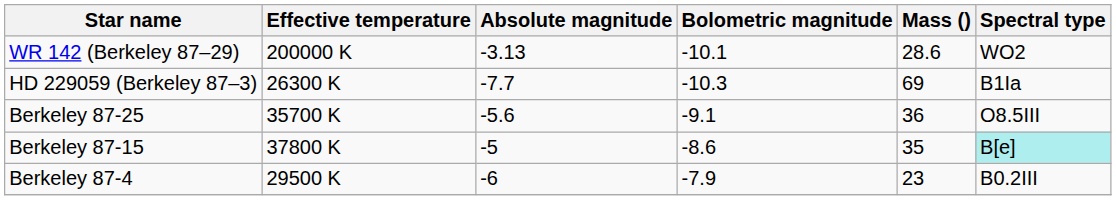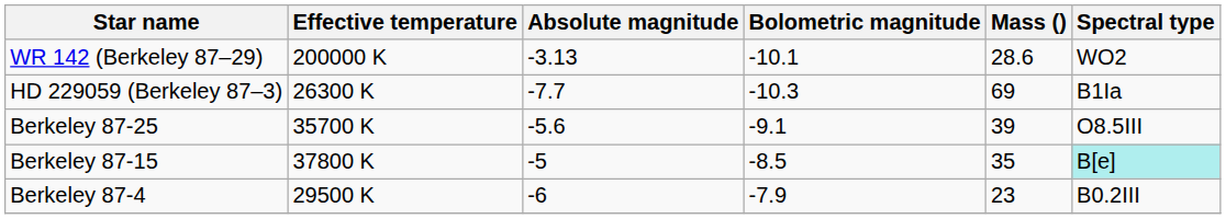 <table class="wikitable sortable">
 <tr>
 <th>Star name</th>
 <th>Effective temperature</th>
 <th>Absolute magnitude</th>
 <th>Bolometric magnitude</th>
 <th>Mass ()</th>
 <th>Spectral type</th>
 </tr>
 <tr>
 <td><a href='#'>WR 142</a> (Berkeley 87–29)</td>
 <td>200000 K</td>
 <td>-3.13</td>
 <td>-10.1</td>
 <td>28.6</td>
 <td>WO2</td>
 </tr>
 <tr>
 <td>HD 229059 (Berkeley 87–3)</td>
 <td>26300 K</td>
 <td>-7.7</td>
 <td>-10.3</td>
 <td>69</td>
 <td>B1Ia</td>
 </tr>
 <tr>
 <td>Berkeley 87-25</td>
 <td>35700 K</td>
 <td>-5.6</td>
 <td>-9.1</td>
-<td>36</td>
+<td>39</td>
 <td>O8.5III</td>
 </tr>
 <tr>
 <td>Berkeley 87-15</td>
 <td>37800 K</td>
 <td>-5</td>
-<td>-8.6</td>
+<td>-8.5</td>
 <td>35</td>
 <td style="background: paleturquoise;">B[e]</td>
 </tr>
 <tr>
 <td>Berkeley 87-4</td>
 <td>29500 K</td>
 <td>-6</td>
 <td>-7.9</td>
 <td>23</td>
 <td>B0.2III</td>
 </tr>
 <tr>
 </tr>
 </table>
